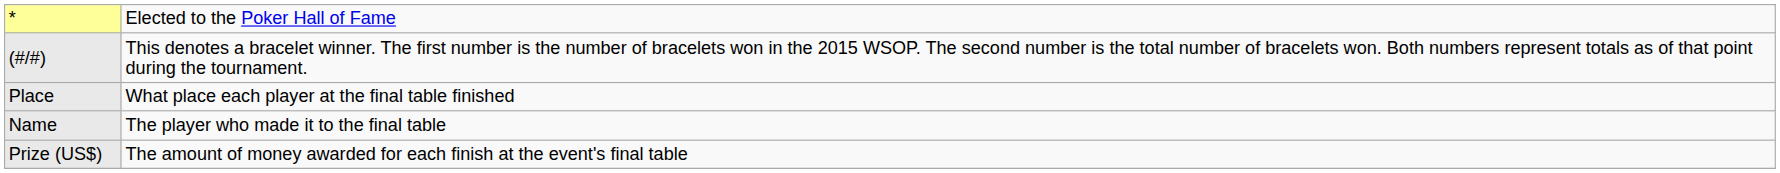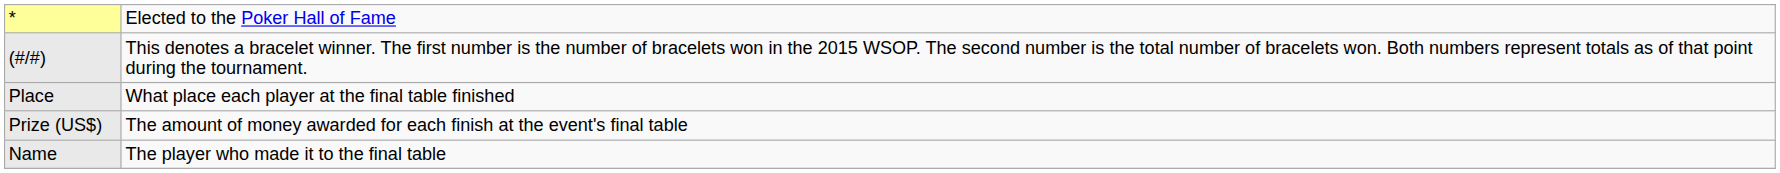 <table class="wikitable">
 <tr>
 <td style="background-color:#FFFF99; width:6em;">*</td>
 <td>Elected to the <a href='#'>Poker Hall of Fame</a></td>
 </tr>
 <tr>
 <td style="background-color: #E9E9E9;">(#/#)</td>
 <td>This denotes a bracelet winner. The first number is the number of bracelets won in the 2015 WSOP. The second number is the total number of bracelets won. Both numbers represent totals as of that point during the tournament.</td>
 </tr>
 <tr>
 <td style="background: #E9E9E9;">Place</td>
 <td>What place each player at the final table finished</td>
 </tr>
 <tr>
+<td style="background: #E9E9E9;">Prize (US$)</td>
+<td>The amount of money awarded for each finish at the event's final table</td>
+</tr>
+<tr>
 <td style="background: #E9E9E9;">Name</td>
 <td>The player who made it to the final table</td>
 </tr>
 <tr>
-<td style="background: #E9E9E9;">Prize (US$)</td>
-<td>The amount of money awarded for each finish at the event's final table</td>
-</tr>
-<tr>
 </tr>
 </table>
